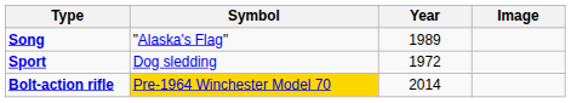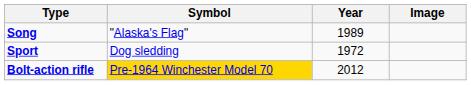 <table class="wikitable">
 <tr>
 <th width="20%">Type</th>
 <th width="40%">Symbol</th>
 <th width="15%">Year</th>
 <th width="15%">Image</th>
 </tr>
 <tr>
 <td><strong><a href='#'>Song</a></strong></td>
 <td>"<a href='#'>Alaska's Flag</a>"</td>
 <td align="center">1989</td>
 <td></td>
 </tr>
 <tr>
 <td><strong><a href='#'>Sport</a></strong></td>
 <td><a href='#'>Dog sledding</a></td>
 <td align="center">1972</td>
 <td align="center"></td>
 </tr>
 <tr>
 <td><strong><a href='#'>Bolt-action rifle</a></strong></td>
 <td style="background: gold;"><a href='#'>Pre-1964 Winchester Model 70</a></td>
-<td align="center">2014</td>
+<td align="center">2012</td>
 <td align="center"></td>
 </tr>
 </table>
